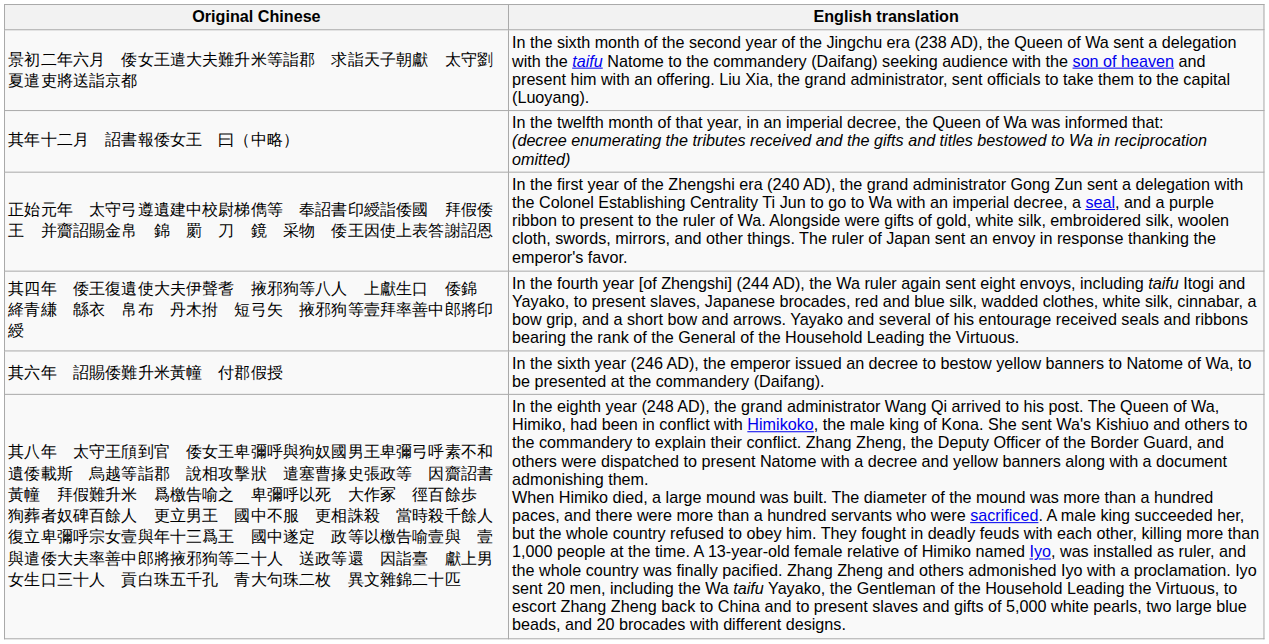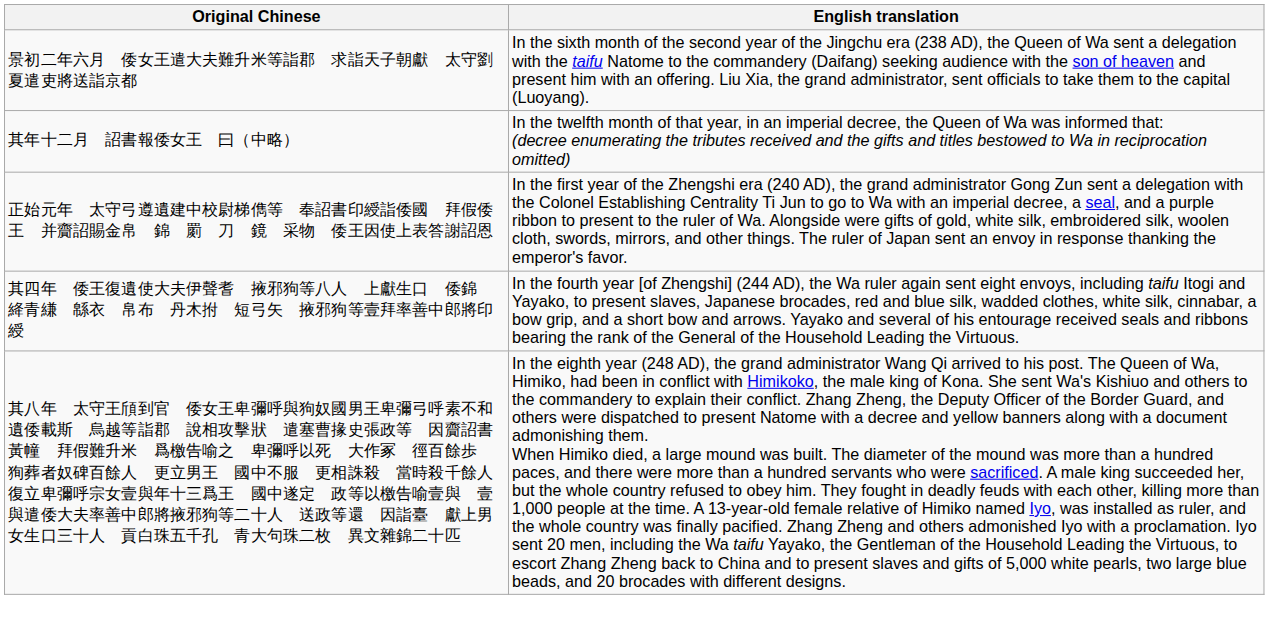 <table class="wikitable">
 <tr>
 <th style="width:40%">Original Chinese</th>
 <th style="width:60%">English translation</th>
 </tr>
 <tr>
 <td>景初二年六月　倭女王遣大夫難升米等詣郡　求詣天子朝獻　太守劉夏遣吏將送詣京都</td>
 <td>In the sixth month of the second year of the Jingchu era (238 AD), the Queen of Wa sent a delegation with the <em><a href='#'>taifu</a></em> Natome to the commandery (Daifang) seeking audience with the <a href='#'>son of heaven</a> and present him with an offering. Liu Xia, the grand administrator, sent officials to take them to the capital (Luoyang).</td>
 </tr>
 <tr>
 <td>其年十二月　詔書報倭女王　曰（中略）</td>
 <td>In the twelfth month of that year, in an imperial decree, the Queen of Wa was informed that:<br><em>(decree enumerating the tributes received and the gifts and titles bestowed to Wa in reciprocation omitted)</em></td>
 </tr>
 <tr>
 <td>正始元年　太守弓遵遺建中校尉梯儁等　奉詔書印綬詣倭國　拜假倭王　并齎詔賜金帛　錦　罽　刀　鏡　采物　倭王因使上表答謝詔恩</td>
 <td>In the first year of the Zhengshi era (240 AD), the grand administrator Gong Zun sent a delegation with the Colonel Establishing Centrality Ti Jun to go to Wa with an imperial decree, a <a href='#'>seal</a>, and a purple ribbon to present to the ruler of Wa. Alongside were gifts of gold, white silk, embroidered silk, woolen cloth, swords, mirrors, and other things. The ruler of Japan sent an envoy in response thanking the emperor's favor.</td>
 </tr>
 <tr>
 <td>其四年　倭王復遺使大夫伊聲耆　掖邪狗等八人　上獻生口　倭錦　絳青縑　緜衣　帛布　丹木拊　短弓矢　掖邪狗等壹拜率善中郎將印綬</td>
 <td>In the fourth year [of Zhengshi] (244 AD), the Wa ruler again sent eight envoys, including <em>taifu</em> Itogi and Yayako, to present slaves, Japanese brocades, red and blue silk, wadded clothes, white silk, cinnabar, a bow grip, and a short bow and arrows. Yayako and several of his entourage received seals and ribbons bearing the rank of the General of the Household Leading the Virtuous.</td>
 </tr>
 <tr>
-<td>其六年　詔賜倭難升米黃幢　付郡假授</td>
-<td>In the sixth year (246 AD), the emperor issued an decree to bestow yellow banners to Natome of Wa, to be presented at the commandery (Daifang).</td>
-</tr>
-<tr>
 <td>其八年　太守王頎到官　倭女王卑彌呼與狗奴國男王卑彌弓呼素不和　遺倭載斯　烏越等詣郡　說相攻擊狀　遣塞曹掾史張政等　因齎詔書 黃幢　拜假難升米　爲檄告喻之　卑彌呼以死　大作冢　徑百餘歩　狥葬者奴碑百餘人　更立男王　國中不服　更相誅殺　當時殺千餘人　復立卑彌呼宗女壹與年十三爲王　國中遂定　政等以檄告喻壹與　壹與遣倭大夫率善中郎將掖邪狗等二十人　送政等還　因詣臺　獻上男女生口三十人　貢白珠五千孔　青大句珠二枚　異文雜錦二十匹</td>
 <td>In the eighth year (248 AD), the grand administrator Wang Qi arrived to his post. The Queen of Wa, Himiko, had been in conflict with <a href='#'>Himikoko</a>, the male king of Kona. She sent Wa's Kishiuo and others to the commandery to explain their conflict. Zhang Zheng, the Deputy Officer of the Border Guard, and others were dispatched to present Natome with a decree and yellow banners along with a document admonishing them.<br>When Himiko died, a large mound was built. The diameter of the mound was more than a hundred paces, and there were more than a hundred servants who were <a href='#'>sacrificed</a>. A male king succeeded her, but the whole country refused to obey him. They fought in deadly feuds with each other, killing more than 1,000 people at the time. A 13-year-old female relative of Himiko named <a href='#'>Iyo</a>, was installed as ruler, and the whole country was finally pacified. Zhang Zheng and others admonished Iyo with a proclamation. Iyo sent 20 men, including the Wa <em>taifu</em> Yayako, the Gentleman of the Household Leading the Virtuous, to escort Zhang Zheng back to China and to present slaves and gifts of 5,000 white pearls, two large blue beads, and 20 brocades with different designs.</td>
 </tr>
 </table>
